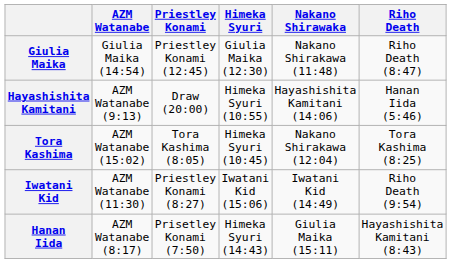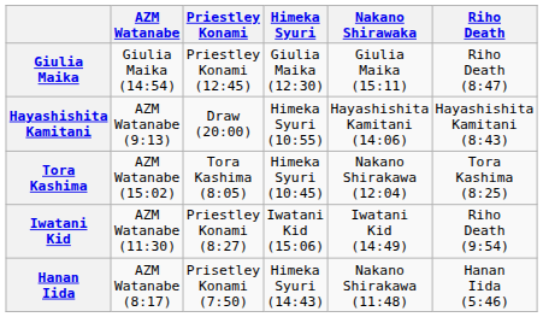 <table class="wikitable" style="text-align:center; margin: 1em auto 1em auto;" width="25%">
 <tr>
 <th></th>
 <th><a href='#'>AZM</a><br><a href='#'>Watanabe</a></th>
 <th><a href='#'>Priestley</a><br><a href='#'>Konami</a></th>
 <th><a href='#'>Himeka</a><br><a href='#'>Syuri</a></th>
 <th><a href='#'>Nakano</a><br><a href='#'>Shirawaka</a></th>
 <th><a href='#'>Riho</a><br><a href='#'>Death</a></th>
 </tr>
 <tr>
 <th><a href='#'>Giulia</a><br><a href='#'>Maika</a></th>
 <td>Giulia<br>Maika<br>(14:54)</td>
 <td>Priestley<br>Konami<br>(12:45)</td>
 <td>Giulia<br>Maika<br>(12:30)</td>
-<td>Nakano<br>Shirakawa<br>(11:48)</td>
+<td>Giulia<br>Maika<br>(15:11)</td>
 <td>Riho<br>Death<br>(8:47)</td>
 </tr>
 <tr>
 <th><a href='#'>Hayashishita</a><br><a href='#'>Kamitani</a></th>
 <td>AZM<br>Watanabe<br>(9:13)</td>
 <td>Draw<br>(20:00)</td>
 <td>Himeka<br>Syuri<br>(10:55)</td>
 <td>Hayashishita<br>Kamitani<br>(14:06)</td>
-<td>Hanan<br>Iida<br>(5:46)</td>
+<td>Hayashishita<br>Kamitani<br>(8:43)</td>
 </tr>
 <tr>
 <th><a href='#'>Tora</a><br><a href='#'>Kashima</a></th>
 <td>AZM<br>Watanabe<br>(15:02)</td>
 <td>Tora<br>Kashima<br>(8:05)</td>
 <td>Himeka<br>Syuri<br>(10:45)</td>
 <td>Nakano<br>Shirakawa<br>(12:04)</td>
 <td>Tora<br>Kashima<br>(8:25)</td>
 </tr>
 <tr>
 <th><a href='#'>Iwatani</a><br><a href='#'>Kid</a></th>
 <td>AZM<br>Watanabe<br>(11:30)</td>
 <td>Priestley<br>Konami<br>(8:27)</td>
 <td>Iwatani<br>Kid<br>(15:06)</td>
 <td>Iwatani<br>Kid<br>(14:49)</td>
 <td>Riho<br>Death<br>(9:54)</td>
 </tr>
 <tr>
 <th><a href='#'>Hanan</a><br><a href='#'>Iida</a></th>
 <td>AZM<br>Watanabe<br>(8:17)</td>
 <td>Prisetley<br>Konami<br>(7:50)</td>
 <td>Himeka<br>Syuri<br>(14:43)</td>
-<td>Giulia<br>Maika<br>(15:11)</td>
-<td>Hayashishita<br>Kamitani<br>(8:43)</td>
+<td>Nakano<br>Shirakawa<br>(11:48)</td>
+<td>Hanan<br>Iida<br>(5:46)</td>
 </tr>
 </table>
